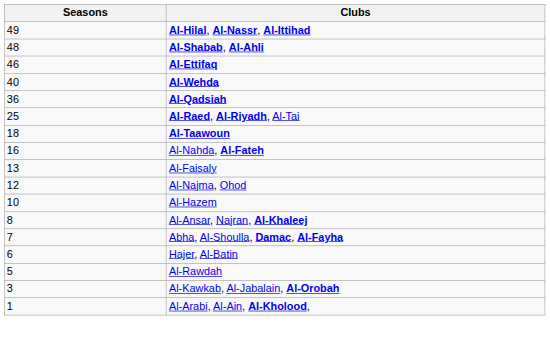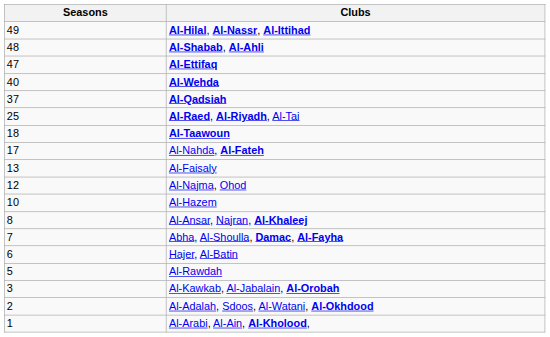 <table class="wikitable sortable" style="width: 90%; text-align: left;">
 <tr>
 <th scope="col" style="width: 30%;">Seasons</th>
 <th scope="col" style="width: 70%;">Clubs</th>
 </tr>
 <tr>
 <td>49</td>
 <td><strong><a href='#'>Al-Hilal</a></strong>, <strong><a href='#'>Al-Nassr</a></strong>, <strong><a href='#'>Al-Ittihad</a></strong></td>
 </tr>
 <tr>
 <td>48</td>
 <td><strong><a href='#'>Al-Shabab</a></strong>, <strong><a href='#'>Al-Ahli</a></strong></td>
 </tr>
 <tr>
-<td>46</td>
+<td>47</td>
 <td><strong><a href='#'>Al-Ettifaq</a></strong></td>
 </tr>
 <tr>
 <td>40</td>
 <td><strong><a href='#'>Al-Wehda</a></strong></td>
 </tr>
 <tr>
-<td>36</td>
+<td>37</td>
 <td><strong><a href='#'>Al-Qadsiah</a></strong></td>
 </tr>
 <tr>
 <td>25</td>
 <td><strong><a href='#'>Al-Raed</a></strong>, <strong><a href='#'>Al-Riyadh</a></strong>, <a href='#'>Al-Tai</a></td>
 </tr>
 <tr>
 <td>18</td>
 <td><strong><a href='#'>Al-Taawoun</a></strong></td>
 </tr>
 <tr>
-<td>16</td>
+<td>17</td>
 <td><a href='#'>Al-Nahda</a>, <strong><a href='#'>Al-Fateh</a></strong></td>
 </tr>
 <tr>
 <td>13</td>
 <td><a href='#'>Al-Faisaly</a></td>
 </tr>
 <tr>
 <td>12</td>
 <td><a href='#'>Al-Najma</a>, <a href='#'>Ohod</a></td>
 </tr>
 <tr>
 <td>10</td>
 <td><a href='#'>Al-Hazem</a></td>
 </tr>
 <tr>
 <td>8</td>
 <td><a href='#'>Al-Ansar</a>, <a href='#'>Najran</a>, <strong><a href='#'>Al-Khaleej</a></strong></td>
 </tr>
 <tr>
 <td>7</td>
 <td><a href='#'>Abha</a>, <a href='#'>Al-Shoulla</a>, <strong><a href='#'>Damac</a></strong>, <strong><a href='#'>Al-Fayha</a></strong></td>
 </tr>
 <tr>
 <td>6</td>
 <td><a href='#'>Hajer</a>, <a href='#'>Al-Batin</a></td>
 </tr>
 <tr>
 <td>5</td>
 <td><a href='#'>Al-Rawdah</a></td>
 </tr>
 <tr>
 <td>3</td>
 <td><a href='#'>Al-Kawkab</a>, <a href='#'>Al-Jabalain</a>, <strong><a href='#'>Al-Orobah</a></strong></td>
 </tr>
 <tr>
+<td>2</td>
+<td><a href='#'>Al-Adalah</a>, <a href='#'>Sdoos</a>, <a href='#'>Al-Watani</a>, <strong><a href='#'>Al-Okhdood</a></strong></td>
+</tr>
+<tr>
 <td>1</td>
 <td><a href='#'>Al-Arabi</a>, <a href='#'>Al-Ain</a>, <strong><a href='#'>Al-Kholood</a></strong>, </td>
 </tr>
 </table>
